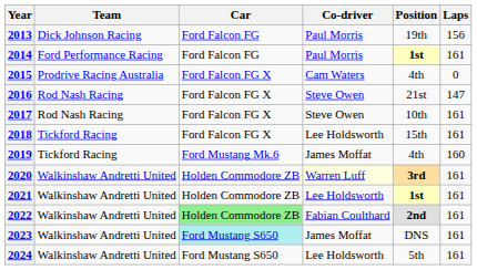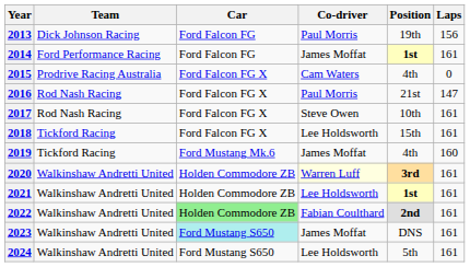 <table class="wikitable" style="font-size: 95%;">
 <tr>
 <th>Year</th>
 <th>Team</th>
 <th>Car</th>
 <th>Co-driver</th>
 <th>Position</th>
 <th>Laps</th>
 </tr>
 <tr>
 <th><a href='#'>2013</a></th>
 <td><a href='#'>Dick Johnson Racing</a></td>
 <td><a href='#'>Ford Falcon FG</a></td>
 <td> <a href='#'>Paul Morris</a></td>
 <td align="center">19th</td>
 <td align="center">156</td>
 </tr>
 <tr>
 <th><a href='#'>2014</a></th>
 <td><a href='#'>Ford Performance Racing</a></td>
 <td>Ford Falcon FG</td>
-<td> <a href='#'>Paul Morris</a></td>
+<td> James Moffat</td>
 <td align="center" style="background: #ffffbf"><strong>1st</strong></td>
 <td align="center">161</td>
 </tr>
 <tr>
 <th><a href='#'>2015</a></th>
 <td><a href='#'>Prodrive Racing Australia</a></td>
 <td><a href='#'>Ford Falcon FG X</a></td>
 <td> <a href='#'>Cam Waters</a></td>
 <td align="center">4th</td>
 <td align="center">0</td>
 </tr>
 <tr>
 <th><a href='#'>2016</a></th>
 <td><a href='#'>Rod Nash Racing</a></td>
 <td>Ford Falcon FG X</td>
-<td> <a href='#'>Steve Owen</a></td>
+<td> <a href='#'>Paul Morris</a></td>
 <td align="center">21st</td>
 <td align="center">147</td>
 </tr>
 <tr>
 <th><a href='#'>2017</a></th>
 <td>Rod Nash Racing</td>
 <td>Ford Falcon FG X</td>
 <td> Steve Owen</td>
 <td align="center">10th</td>
 <td align="center">161</td>
 </tr>
 <tr>
 <th><a href='#'>2018</a></th>
 <td><a href='#'>Tickford Racing</a></td>
 <td>Ford Falcon FG X</td>
 <td> Lee Holdsworth</td>
 <td align="center">15th</td>
 <td align="center">161</td>
 </tr>
 <tr>
 <th><a href='#'>2019</a></th>
 <td>Tickford Racing</td>
 <td><a href='#'>Ford Mustang Mk.6</a></td>
 <td> James Moffat</td>
 <td align="center">4th</td>
 <td align="center">160</td>
 </tr>
 <tr>
 <th><a href='#'>2020</a></th>
 <td><a href='#'>Walkinshaw Andretti United</a></td>
 <td><a href='#'>Holden Commodore ZB</a></td>
 <td style="background: lightyellow;"> <a href='#'>Warren Luff</a></td>
 <td align="center"  style="background: #ffdf9f"><strong>3rd</strong></td>
 <td align="center">161</td>
 </tr>
 <tr>
 <th><a href='#'>2021</a></th>
 <td>Walkinshaw Andretti United</td>
 <td>Holden Commodore ZB</td>
 <td> <a href='#'>Lee Holdsworth</a></td>
 <td align="center"  style="background: #ffffbf"><strong>1st</strong></td>
 <td align="center">161</td>
 </tr>
 <tr>
 <th><a href='#'>2022</a></th>
 <td>Walkinshaw Andretti United</td>
 <td style="background: lightgreen;">Holden Commodore ZB</td>
 <td> <a href='#'>Fabian Coulthard</a></td>
 <td align="center" style="background: #dfdfdf"><strong>2nd</strong></td>
 <td align="center">161</td>
 </tr>
 <tr>
 <th><a href='#'>2023</a></th>
 <td>Walkinshaw Andretti United</td>
 <td style="background: paleturquoise;"><a href='#'>Ford Mustang S650</a></td>
 <td> James Moffat</td>
 <td align="center">DNS</td>
 <td align="center">161</td>
 </tr>
 <tr>
 <th><a href='#'>2024</a></th>
 <td>Walkinshaw Andretti United</td>
 <td>Ford Mustang S650</td>
 <td> Lee Holdsworth</td>
 <td align="center">5th</td>
 <td align="center">161</td>
 </tr>
 </table>
